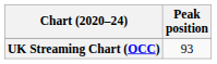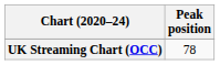 <table class="wikitable plainrowheaders" style="text-align:center">
 <tr>
 <th scope="col">Chart (2020–24)</th>
 <th scope="col">Peak<br>position</th>
 </tr>
 <tr>
 </tr>
 <tr>
 </tr>
 <tr>
 <th scope="row">UK Streaming Chart (<a href='#'>OCC</a>)</th>
-<td>93</td>
+<td>78</td>
 </tr>
 </table>
